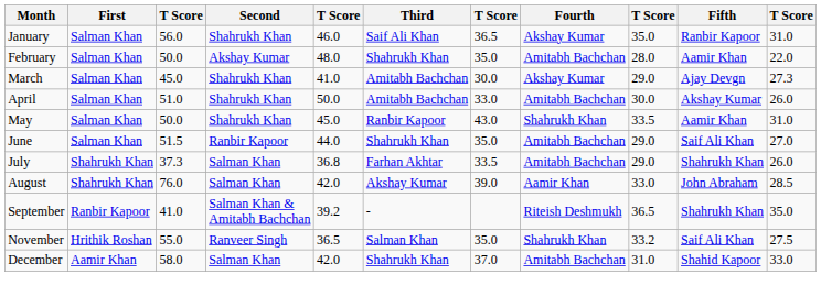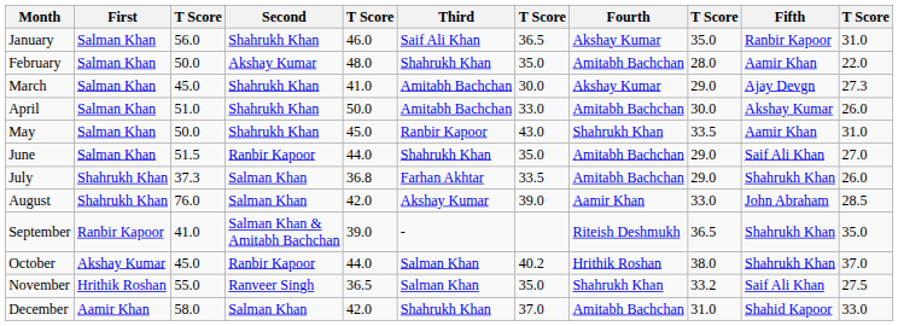 <table class="wikitable sortable">
 <tr>
 <th>Month</th>
 <th>First</th>
 <th>T Score</th>
 <th>Second</th>
 <th>T Score</th>
 <th>Third</th>
 <th>T Score</th>
 <th>Fourth</th>
 <th>T Score</th>
 <th>Fifth</th>
 <th>T Score</th>
 </tr>
 <tr>
 <td>January</td>
 <td><a href='#'>Salman Khan</a></td>
 <td>56.0</td>
 <td><a href='#'>Shahrukh Khan</a></td>
 <td>46.0</td>
 <td><a href='#'>Saif Ali Khan</a></td>
 <td>36.5</td>
 <td><a href='#'>Akshay Kumar</a></td>
 <td>35.0</td>
 <td><a href='#'>Ranbir Kapoor</a></td>
 <td>31.0</td>
 </tr>
 <tr>
 <td>February</td>
 <td><a href='#'>Salman Khan</a></td>
 <td>50.0</td>
 <td><a href='#'>Akshay Kumar</a></td>
 <td>48.0</td>
 <td><a href='#'>Shahrukh Khan</a></td>
 <td>35.0</td>
 <td><a href='#'>Amitabh Bachchan</a></td>
 <td>28.0</td>
 <td><a href='#'>Aamir Khan</a></td>
 <td>22.0</td>
 </tr>
 <tr>
 <td>March</td>
 <td><a href='#'>Salman Khan</a></td>
 <td>45.0</td>
 <td><a href='#'>Shahrukh Khan</a></td>
 <td>41.0</td>
 <td><a href='#'>Amitabh Bachchan</a></td>
 <td>30.0</td>
 <td><a href='#'>Akshay Kumar</a></td>
 <td>29.0</td>
 <td><a href='#'>Ajay Devgn</a></td>
 <td>27.3</td>
 </tr>
 <tr>
 <td>April</td>
 <td><a href='#'>Salman Khan</a></td>
 <td>51.0</td>
 <td><a href='#'>Shahrukh Khan</a></td>
 <td>50.0</td>
 <td><a href='#'>Amitabh Bachchan</a></td>
 <td>33.0</td>
 <td><a href='#'>Amitabh Bachchan</a></td>
 <td>30.0</td>
 <td><a href='#'>Akshay Kumar</a></td>
 <td>26.0</td>
 </tr>
 <tr>
 <td>May</td>
 <td><a href='#'>Salman Khan</a></td>
 <td>50.0</td>
 <td><a href='#'>Shahrukh Khan</a></td>
 <td>45.0</td>
 <td><a href='#'>Ranbir Kapoor</a></td>
 <td>43.0</td>
 <td><a href='#'>Shahrukh Khan</a></td>
 <td>33.5</td>
 <td><a href='#'>Aamir Khan</a></td>
 <td>31.0</td>
 </tr>
 <tr>
 <td>June</td>
 <td><a href='#'>Salman Khan</a></td>
 <td>51.5</td>
 <td><a href='#'>Ranbir Kapoor</a></td>
 <td>44.0</td>
 <td><a href='#'>Shahrukh Khan</a></td>
 <td>35.0</td>
 <td><a href='#'>Amitabh Bachchan</a></td>
 <td>29.0</td>
 <td><a href='#'>Saif Ali Khan</a></td>
 <td>27.0</td>
 </tr>
 <tr>
 <td>July</td>
 <td><a href='#'>Shahrukh Khan</a></td>
 <td>37.3</td>
 <td><a href='#'>Salman Khan</a></td>
 <td>36.8</td>
 <td><a href='#'>Farhan Akhtar</a></td>
 <td>33.5</td>
 <td><a href='#'>Amitabh Bachchan</a></td>
 <td>29.0</td>
 <td><a href='#'>Shahrukh Khan</a></td>
 <td>26.0</td>
 </tr>
 <tr>
 <td>August</td>
 <td><a href='#'>Shahrukh Khan</a></td>
 <td>76.0</td>
 <td><a href='#'>Salman Khan</a></td>
 <td>42.0</td>
 <td><a href='#'>Akshay Kumar</a></td>
 <td>39.0</td>
 <td><a href='#'>Aamir Khan</a></td>
 <td>33.0</td>
 <td><a href='#'>John Abraham</a></td>
 <td>28.5</td>
 </tr>
 <tr>
 <td>September</td>
 <td><a href='#'>Ranbir Kapoor</a></td>
 <td>41.0</td>
 <td><a href='#'>Salman Khan &</a><br><a href='#'>Amitabh Bachchan</a></td>
-<td>39.2</td>
+<td>39.0</td>
 <td>-</td>
 <td></td>
 <td><a href='#'>Riteish Deshmukh</a></td>
 <td>36.5</td>
 <td><a href='#'>Shahrukh Khan</a></td>
 <td>35.0</td>
+</tr>
+<tr>
+<td>October</td>
+<td><a href='#'>Akshay Kumar</a></td>
+<td>45.0</td>
+<td><a href='#'>Ranbir Kapoor</a></td>
+<td>44.0</td>
+<td><a href='#'>Salman Khan</a></td>
+<td>40.2</td>
+<td><a href='#'>Hrithik Roshan</a></td>
+<td>38.0</td>
+<td><a href='#'>Shahrukh Khan</a></td>
+<td>37.0</td>
 </tr>
 <tr>
 <td>November</td>
 <td><a href='#'>Hrithik Roshan</a></td>
 <td>55.0</td>
 <td><a href='#'>Ranveer Singh</a></td>
 <td>36.5</td>
 <td><a href='#'>Salman Khan</a></td>
 <td>35.0</td>
 <td><a href='#'>Shahrukh Khan</a></td>
 <td>33.2</td>
 <td><a href='#'>Saif Ali Khan</a></td>
 <td>27.5</td>
 </tr>
 <tr>
 <td>December</td>
 <td><a href='#'>Aamir Khan</a></td>
 <td>58.0</td>
 <td><a href='#'>Salman Khan</a></td>
 <td>42.0</td>
 <td><a href='#'>Shahrukh Khan</a></td>
 <td>37.0</td>
 <td><a href='#'>Amitabh Bachchan</a></td>
 <td>31.0</td>
 <td><a href='#'>Shahid Kapoor</a></td>
 <td>33.0</td>
 </tr>
 </table>
